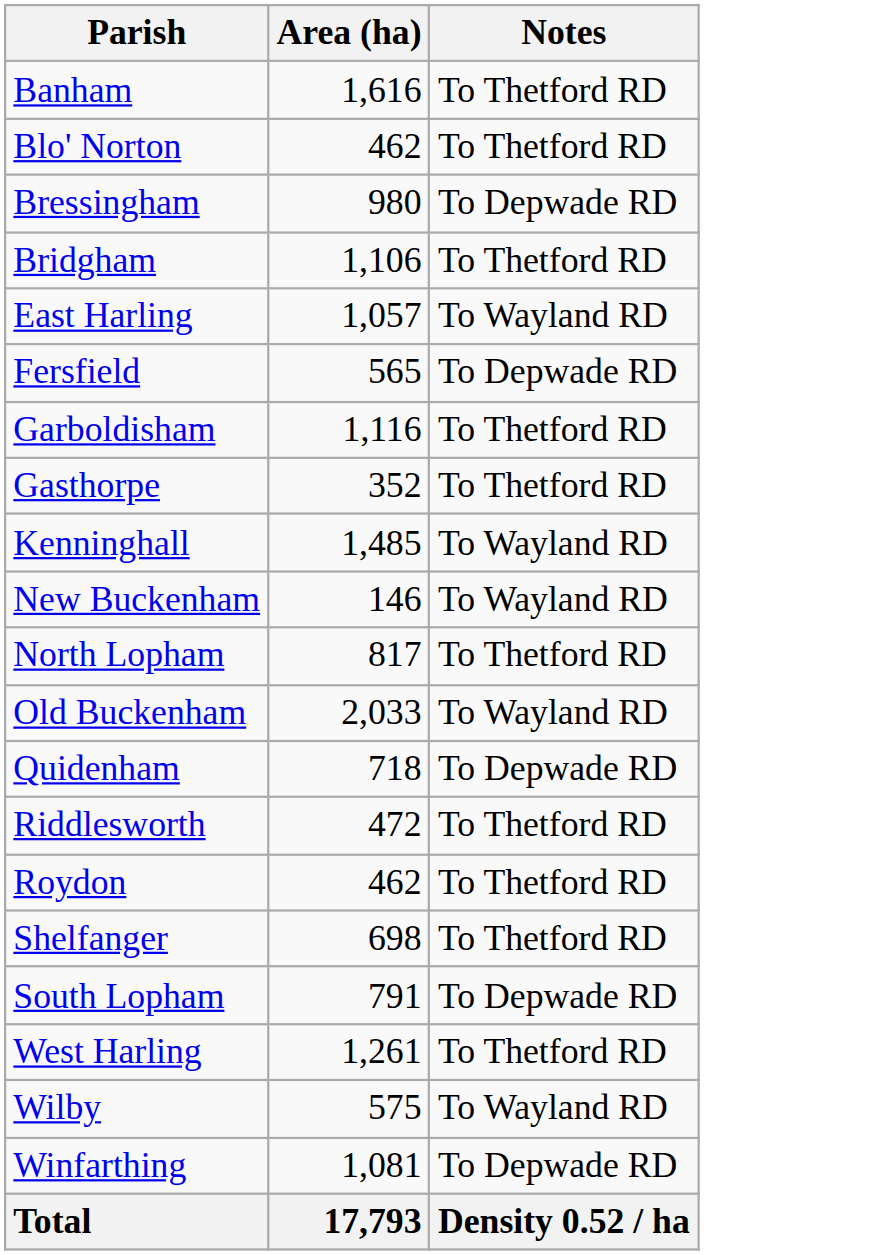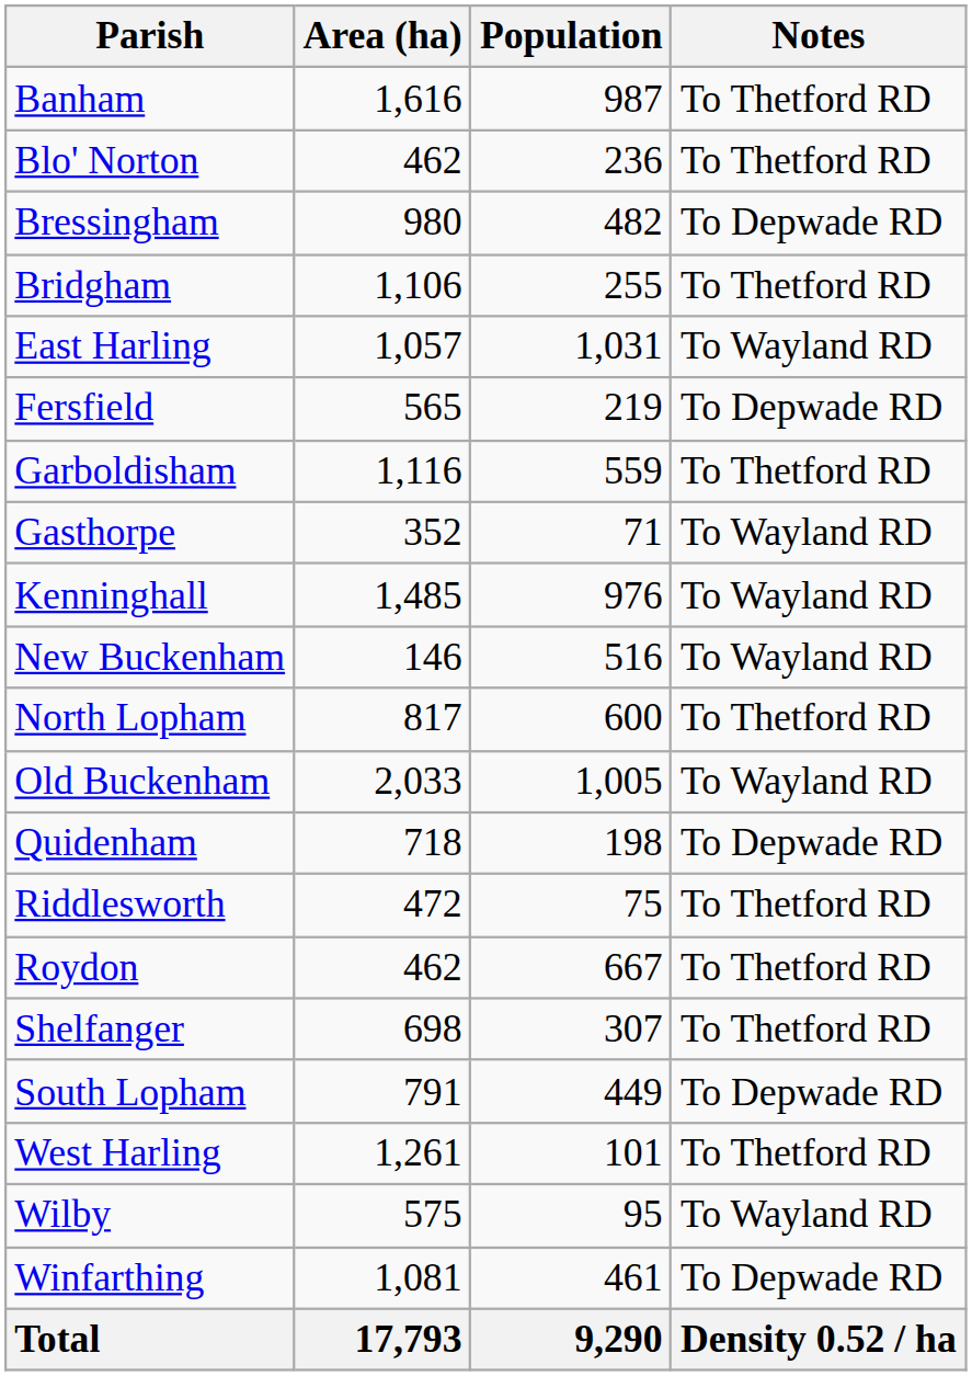 <table class="wikitable">
 <tr>
 <th>Parish</th>
 <th>Area (ha)</th>
+<th>Population</th>
 <th>Notes</th>
 </tr>
 <tr>
 <td><a href='#'>Banham</a></td>
 <td style="text-align:right;">1,616</td>
+<td style="text-align:right;">987</td>
 <td>To Thetford RD</td>
 </tr>
 <tr>
 <td><a href='#'>Blo' Norton</a></td>
 <td style="text-align:right;">462</td>
+<td style="text-align:right;">236</td>
 <td>To Thetford RD</td>
 </tr>
 <tr>
 <td><a href='#'>Bressingham</a></td>
 <td style="text-align:right;">980</td>
+<td style="text-align:right;">482</td>
 <td>To Depwade RD</td>
 </tr>
 <tr>
 <td><a href='#'>Bridgham</a></td>
 <td style="text-align:right;">1,106</td>
+<td style="text-align:right;">255</td>
 <td>To Thetford RD</td>
 </tr>
 <tr>
 <td><a href='#'>East Harling</a></td>
 <td style="text-align:right;">1,057</td>
+<td style="text-align:right;">1,031</td>
 <td>To Wayland RD</td>
 </tr>
 <tr>
 <td><a href='#'>Fersfield</a></td>
 <td style="text-align:right;">565</td>
+<td style="text-align:right;">219</td>
 <td>To Depwade RD</td>
 </tr>
 <tr>
 <td><a href='#'>Garboldisham</a></td>
 <td style="text-align:right;">1,116</td>
+<td style="text-align:right;">559</td>
 <td>To Thetford RD</td>
 </tr>
 <tr>
 <td><a href='#'>Gasthorpe</a></td>
 <td style="text-align:right;">352</td>
-<td>To Thetford RD</td>
+<td style="text-align:right;">71</td>
+<td>To Wayland RD</td>
 </tr>
 <tr>
 <td><a href='#'>Kenninghall</a></td>
 <td style="text-align:right;">1,485</td>
+<td style="text-align:right;">976</td>
 <td>To Wayland RD</td>
 </tr>
 <tr>
 <td><a href='#'>New Buckenham</a></td>
 <td style="text-align:right;">146</td>
+<td style="text-align:right;">516</td>
 <td>To Wayland RD</td>
 </tr>
 <tr>
 <td><a href='#'>North Lopham</a></td>
 <td style="text-align:right;">817</td>
+<td style="text-align:right;">600</td>
 <td>To Thetford RD</td>
 </tr>
 <tr>
 <td><a href='#'>Old Buckenham</a></td>
 <td style="text-align:right;">2,033</td>
+<td style="text-align:right;">1,005</td>
 <td>To Wayland RD</td>
 </tr>
 <tr>
 <td><a href='#'>Quidenham</a></td>
 <td style="text-align:right;">718</td>
+<td style="text-align:right;">198</td>
 <td>To Depwade RD</td>
 </tr>
 <tr>
 <td><a href='#'>Riddlesworth</a></td>
 <td style="text-align:right;">472</td>
+<td style="text-align:right;">75</td>
 <td>To Thetford RD</td>
 </tr>
 <tr>
 <td><a href='#'>Roydon</a></td>
 <td style="text-align:right;">462</td>
+<td style="text-align:right;">667</td>
 <td>To Thetford RD</td>
 </tr>
 <tr>
 <td><a href='#'>Shelfanger</a></td>
 <td style="text-align:right;">698</td>
+<td style="text-align:right;">307</td>
 <td>To Thetford RD</td>
 </tr>
 <tr>
 <td><a href='#'>South Lopham</a></td>
 <td style="text-align:right;">791</td>
+<td style="text-align:right;">449</td>
 <td>To Depwade RD</td>
 </tr>
 <tr>
 <td><a href='#'>West Harling</a></td>
 <td style="text-align:right;">1,261</td>
+<td style="text-align:right;">101</td>
 <td>To Thetford RD</td>
 </tr>
 <tr>
 <td><a href='#'>Wilby</a></td>
 <td style="text-align:right;">575</td>
+<td style="text-align:right;">95</td>
 <td>To Wayland RD</td>
 </tr>
 <tr>
 <td><a href='#'>Winfarthing</a></td>
 <td style="text-align:right;">1,081</td>
+<td style="text-align:right;">461</td>
 <td>To Depwade RD</td>
 </tr>
 <tr>
 <th style="text-align:left;">Total</th>
 <th style="text-align:right;">17,793</th>
+<th style="text-align:right;">9,290</th>
 <th style="text-align:left;">Density 0.52 / ha</th>
 </tr>
 </table>
